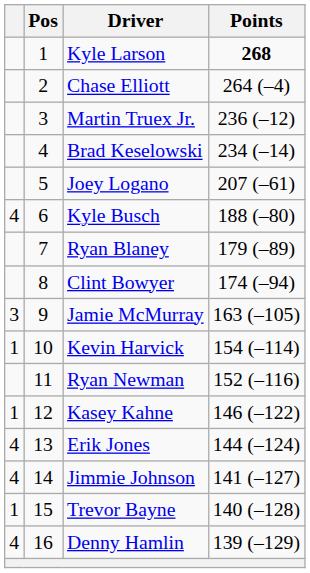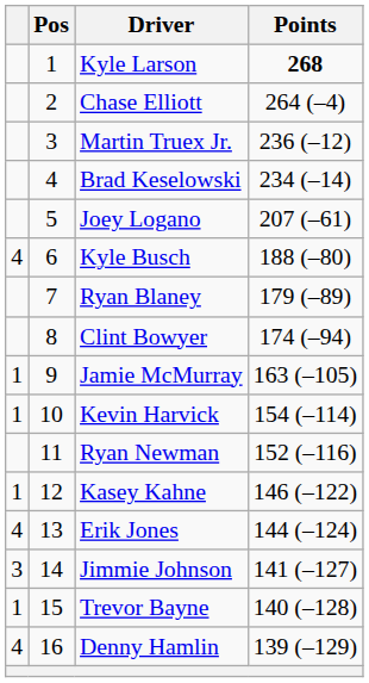 <table class="wikitable" style="font-size: 95%">
 <tr>
 <th></th>
 <th>Pos</th>
 <th>Driver</th>
 <th>Points</th>
 </tr>
 <tr>
 <td align="left"></td>
 <td style="text-align:center;">1</td>
 <td><a href='#'>Kyle Larson</a></td>
 <td style="text-align:center;"><strong>268</strong></td>
 </tr>
 <tr>
 <td align="left"></td>
 <td style="text-align:center;">2</td>
 <td><a href='#'>Chase Elliott</a></td>
 <td style="text-align:center;">264 (–4)</td>
 </tr>
 <tr>
 <td align="left"></td>
 <td style="text-align:center;">3</td>
 <td><a href='#'>Martin Truex Jr.</a></td>
 <td style="text-align:center;">236 (–12)</td>
 </tr>
 <tr>
 <td align="left"></td>
 <td style="text-align:center;">4</td>
 <td><a href='#'>Brad Keselowski</a></td>
 <td style="text-align:center;">234 (–14)</td>
 </tr>
 <tr>
 <td align="left"></td>
 <td style="text-align:center;">5</td>
 <td><a href='#'>Joey Logano</a></td>
 <td style="text-align:center;">207 (–61)</td>
 </tr>
 <tr>
 <td align="left"> 4</td>
 <td style="text-align:center;">6</td>
 <td><a href='#'>Kyle Busch</a></td>
 <td style="text-align:center;">188 (–80)</td>
 </tr>
 <tr>
 <td align="left"></td>
 <td style="text-align:center;">7</td>
 <td><a href='#'>Ryan Blaney</a></td>
 <td style="text-align:center;">179 (–89)</td>
 </tr>
 <tr>
 <td align="left"></td>
 <td style="text-align:center;">8</td>
 <td><a href='#'>Clint Bowyer</a></td>
 <td style="text-align:center;">174 (–94)</td>
 </tr>
 <tr>
-<td align="left"> 3</td>
+<td align="left"> 1</td>
 <td style="text-align:center;">9</td>
 <td><a href='#'>Jamie McMurray</a></td>
 <td style="text-align:center;">163 (–105)</td>
 </tr>
 <tr>
 <td align="left"> 1</td>
 <td style="text-align:center;">10</td>
 <td><a href='#'>Kevin Harvick</a></td>
 <td style="text-align:center;">154 (–114)</td>
 </tr>
 <tr>
 <td align="left"></td>
 <td style="text-align:center;">11</td>
 <td><a href='#'>Ryan Newman</a></td>
 <td style="text-align:center;">152 (–116)</td>
 </tr>
 <tr>
 <td align="left"> 1</td>
 <td style="text-align:center;">12</td>
 <td><a href='#'>Kasey Kahne</a></td>
 <td style="text-align:center;">146 (–122)</td>
 </tr>
 <tr>
 <td align="left"> 4</td>
 <td style="text-align:center;">13</td>
 <td><a href='#'>Erik Jones</a></td>
 <td style="text-align:center;">144 (–124)</td>
 </tr>
 <tr>
-<td align="left"> 4</td>
+<td align="left"> 3</td>
 <td style="text-align:center;">14</td>
 <td><a href='#'>Jimmie Johnson</a></td>
 <td style="text-align:center;">141 (–127)</td>
 </tr>
 <tr>
 <td align="left"> 1</td>
 <td style="text-align:center;">15</td>
 <td><a href='#'>Trevor Bayne</a></td>
 <td style="text-align:center;">140 (–128)</td>
 </tr>
 <tr>
 <td align="left"> 4</td>
 <td style="text-align:center;">16</td>
 <td><a href='#'>Denny Hamlin</a></td>
 <td style="text-align:center;">139 (–129)</td>
 </tr>
 <tr class="sortbottom">
 <th colspan="9"></th>
 </tr>
 </table>
